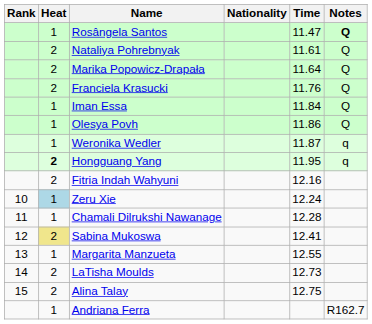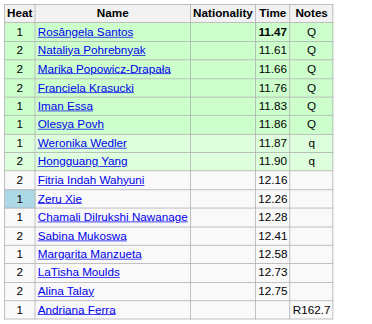 <table class="wikitable sortable" style="text-align:center">
 <tr>
-<th>Rank</th>
 <th>Heat</th>
 <th>Name</th>
 <th>Nationality</th>
 <th>Time</th>
 <th>Notes</th>
 </tr>
 <tr bgcolor=ccffcc>
-<td></td>
 <td>1</td>
 <td align=left><a href='#'>Rosângela Santos</a></td>
 <td align=left></td>
-<td>11.47</td>
-<td><strong>Q</strong></td>
+<td><strong>11.47</strong></td>
+<td>Q</td>
 </tr>
 <tr bgcolor=ccffcc>
-<td></td>
 <td>2</td>
 <td align=left><a href='#'>Nataliya Pohrebnyak</a></td>
 <td align=left></td>
 <td>11.61</td>
 <td>Q</td>
 </tr>
 <tr bgcolor=ccffcc>
-<td></td>
 <td>2</td>
 <td align=left><a href='#'>Marika Popowicz-Drapała</a></td>
 <td align=left></td>
-<td>11.64</td>
+<td>11.66</td>
 <td>Q</td>
 </tr>
 <tr bgcolor=ccffcc>
-<td></td>
 <td>2</td>
 <td align=left><a href='#'>Franciela Krasucki</a></td>
 <td align=left></td>
 <td>11.76</td>
 <td>Q</td>
 </tr>
 <tr bgcolor=ccffcc>
-<td></td>
 <td>1</td>
 <td align=left><a href='#'>Iman Essa</a></td>
 <td align=left></td>
-<td>11.84</td>
+<td>11.83</td>
 <td>Q</td>
 </tr>
 <tr bgcolor=ccffcc>
-<td></td>
 <td>1</td>
 <td align=left><a href='#'>Olesya Povh</a></td>
 <td align=left></td>
 <td>11.86</td>
 <td>Q</td>
 </tr>
 <tr bgcolor=ddffdd>
-<td></td>
 <td>1</td>
 <td align=left><a href='#'>Weronika Wedler</a></td>
 <td align=left></td>
 <td>11.87</td>
 <td>q</td>
 </tr>
 <tr bgcolor=ddffdd>
-<td></td>
-<td><strong>2</strong></td>
+<td>2</td>
 <td align=left><a href='#'>Hongguang Yang</a></td>
 <td align=left></td>
-<td>11.95</td>
+<td>11.90</td>
 <td>q</td>
 </tr>
 <tr>
-<td></td>
 <td>2</td>
 <td align=left><a href='#'>Fitria Indah Wahyuni</a></td>
 <td align=left></td>
 <td>12.16</td>
 <td></td>
 </tr>
 <tr>
-<td>10</td>
 <td style="background: lightblue;">1</td>
 <td align=left><a href='#'>Zeru Xie</a></td>
 <td align=left></td>
-<td>12.24</td>
+<td>12.26</td>
 <td></td>
 </tr>
 <tr>
-<td>11</td>
 <td>1</td>
 <td align=left><a href='#'>Chamali Dilrukshi Nawanage</a></td>
 <td align=left></td>
 <td>12.28</td>
 <td></td>
 </tr>
 <tr>
-<td>12</td>
-<td style="background: khaki;">2</td>
+<td>2</td>
 <td align=left><a href='#'>Sabina Mukoswa</a></td>
 <td align=left></td>
 <td>12.41</td>
 <td></td>
 </tr>
 <tr>
-<td>13</td>
 <td>1</td>
 <td align=left><a href='#'>Margarita Manzueta</a></td>
 <td align=left></td>
-<td>12.55</td>
+<td>12.58</td>
 <td></td>
 </tr>
 <tr>
-<td>14</td>
 <td>2</td>
 <td align=left><a href='#'>LaTisha Moulds</a></td>
 <td align=left></td>
 <td>12.73</td>
 <td></td>
 </tr>
 <tr>
-<td>15</td>
 <td>2</td>
 <td align=left><a href='#'>Alina Talay</a></td>
 <td align=left></td>
 <td>12.75</td>
 <td></td>
 </tr>
 <tr>
-<td></td>
 <td>1</td>
 <td align=left><a href='#'>Andriana Ferra</a></td>
 <td align=left></td>
 <td></td>
 <td>R162.7</td>
 </tr>
 </table>
